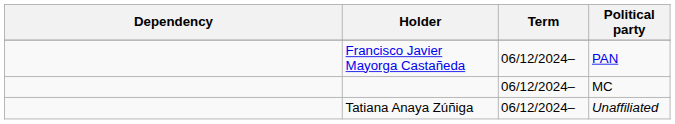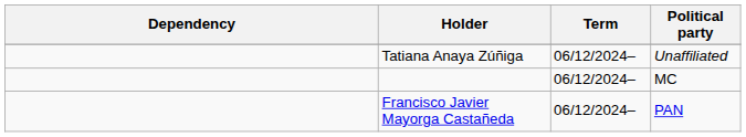 <table class="wikitable">
 <tr>
 <th width=400px>Dependency</th>
 <th width=180px>Holder</th>
 <th width=102px>Term</th>
 <th width=90px>Political party</th>
 </tr>
 <tr>
 </tr>
 <tr>
 <td></td>
-<td><a href='#'>Francisco Javier Mayorga Castañeda</a></td>
+<td>Tatiana Anaya Zúñiga</td>
 <td>06/12/2024–</td>
-<td><a href='#'>PAN</a> </td>
+<td><em>Unaffiliated</em></td>
 </tr>
 <tr>
 <td></td>
 <td></td>
 <td>06/12/2024–</td>
 <td>MC </td>
 </tr>
 <tr>
 <td></td>
-<td>Tatiana Anaya Zúñiga</td>
+<td><a href='#'>Francisco Javier Mayorga Castañeda</a></td>
 <td>06/12/2024–</td>
-<td><em>Unaffiliated</em></td>
+<td><a href='#'>PAN</a> </td>
 </tr>
 </table>
